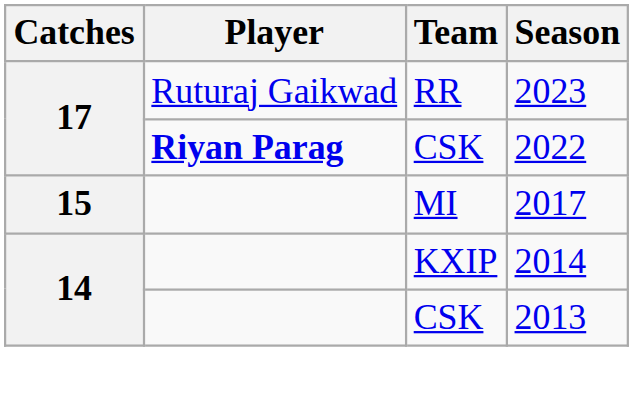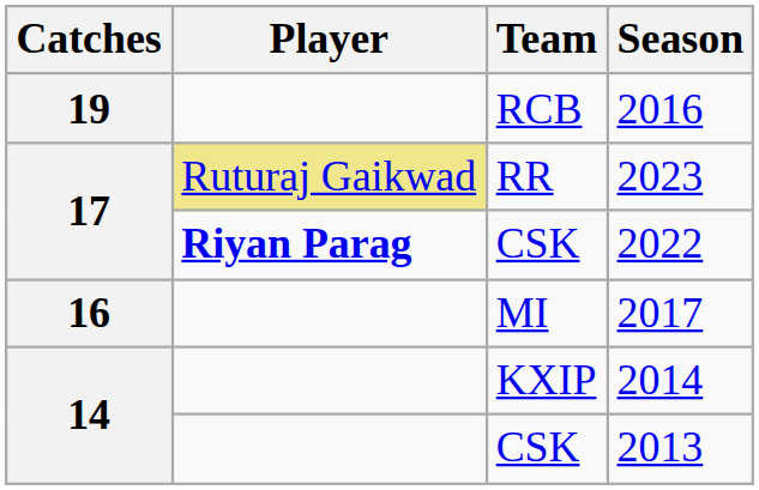 <table class="wikitable">
 <tr>
 <th>Catches</th>
 <th>Player</th>
 <th>Team</th>
 <th>Season</th>
 </tr>
 <tr>
+<th>19</th>
+<td></td>
+<td><a href='#'>RCB</a></td>
+<td><a href='#'>2016</a></td>
+</tr>
+<tr>
 <th rowspan=2>17</th>
-<td><a href='#'>Ruturaj Gaikwad</a></td>
+<td style="background: khaki;"><a href='#'>Ruturaj Gaikwad</a></td>
 <td><a href='#'>RR</a></td>
 <td><a href='#'>2023</a></td>
 </tr>
 <tr>
 <td><strong><a href='#'>Riyan Parag</a></strong></td>
 <td><a href='#'>CSK</a></td>
 <td><a href='#'>2022</a></td>
 </tr>
 <tr>
-<th>15</th>
+<th>16</th>
 <td></td>
 <td><a href='#'>MI</a></td>
 <td><a href='#'>2017</a></td>
 </tr>
 <tr>
 <th rowspan=2>14</th>
 <td></td>
 <td><a href='#'>KXIP</a></td>
 <td><a href='#'>2014</a></td>
 </tr>
 <tr>
 <td></td>
 <td><a href='#'>CSK</a></td>
 <td><a href='#'>2013</a></td>
 </tr>
 </table>
